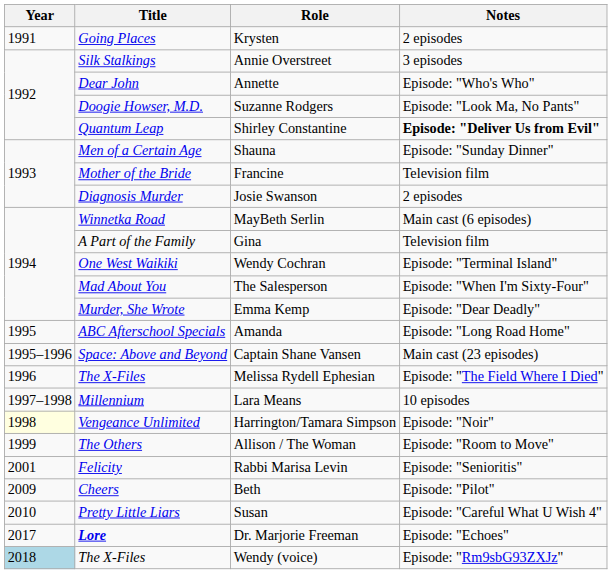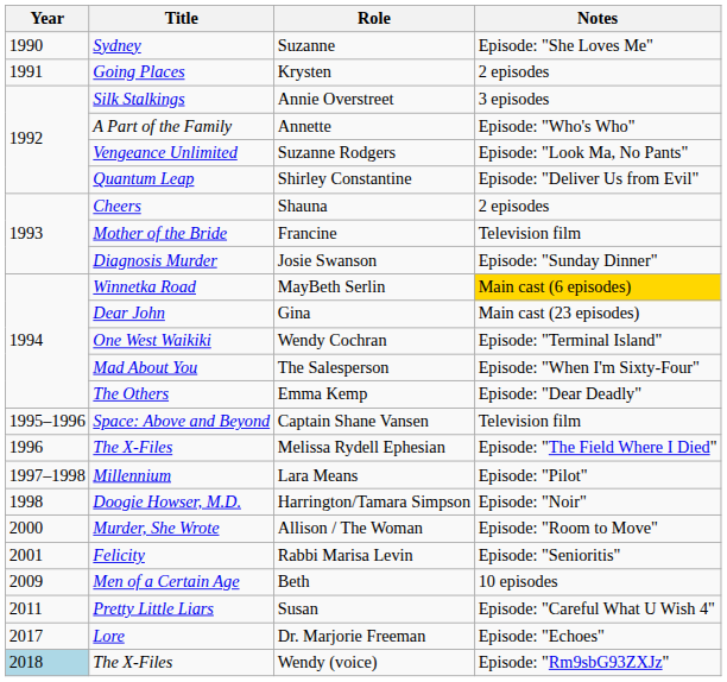 <table class="wikitable">
 <tr>
 <th>Year</th>
 <th>Title</th>
 <th>Role</th>
 <th>Notes</th>
+</tr>
+<tr>
+<td>1990</td>
+<td><em><a href='#'>Sydney</a></em></td>
+<td>Suzanne</td>
+<td>Episode: "She Loves Me"</td>
 </tr>
 <tr>
 <td>1991</td>
 <td><em><a href='#'>Going Places</a></em></td>
 <td>Krysten</td>
 <td>2 episodes</td>
 </tr>
 <tr>
 <td rowspan="4">1992</td>
 <td><em><a href='#'>Silk Stalkings</a></em></td>
 <td>Annie Overstreet</td>
 <td>3 episodes</td>
 </tr>
 <tr>
-<td><em><a href='#'>Dear John</a></em></td>
+<td><em>A Part of the Family</em></td>
 <td>Annette</td>
 <td>Episode: "Who's Who"</td>
 </tr>
 <tr>
-<td><em><a href='#'>Doogie Howser, M.D.</a></em></td>
+<td><em><a href='#'>Vengeance Unlimited</a></em></td>
 <td>Suzanne Rodgers</td>
 <td>Episode: "Look Ma, No Pants"</td>
 </tr>
 <tr>
 <td><em><a href='#'>Quantum Leap</a></em></td>
 <td>Shirley Constantine</td>
-<td><strong>Episode: "Deliver Us from Evil"</strong></td>
+<td>Episode: "Deliver Us from Evil"</td>
 </tr>
 <tr>
 <td rowspan="3">1993</td>
-<td><em><a href='#'>Men of a Certain Age</a></em></td>
+<td><em><a href='#'>Cheers</a></em></td>
 <td>Shauna</td>
-<td>Episode: "Sunday Dinner"</td>
+<td>2 episodes</td>
 </tr>
 <tr>
 <td><em><a href='#'>Mother of the Bride</a></em></td>
 <td>Francine</td>
 <td>Television film</td>
 </tr>
 <tr>
 <td><em><a href='#'>Diagnosis Murder</a></em></td>
 <td>Josie Swanson</td>
-<td>2 episodes</td>
+<td>Episode: "Sunday Dinner"</td>
 </tr>
 <tr>
 <td rowspan="5">1994</td>
 <td><em><a href='#'>Winnetka Road</a></em></td>
 <td>MayBeth Serlin</td>
-<td>Main cast (6 episodes)</td>
+<td style="background: gold;">Main cast (6 episodes)</td>
 </tr>
 <tr>
-<td><em>A Part of the Family</em></td>
+<td><em><a href='#'>Dear John</a></em></td>
 <td>Gina</td>
-<td>Television film</td>
+<td>Main cast (23 episodes)</td>
 </tr>
 <tr>
 <td><em><a href='#'>One West Waikiki</a></em></td>
 <td>Wendy Cochran</td>
 <td>Episode: "Terminal Island"</td>
 </tr>
 <tr>
 <td><em><a href='#'>Mad About You</a></em></td>
 <td>The Salesperson</td>
 <td>Episode: "When I'm Sixty-Four"</td>
 </tr>
 <tr>
-<td><em><a href='#'>Murder, She Wrote</a></em></td>
+<td><em><a href='#'>The Others</a></em></td>
 <td>Emma Kemp</td>
 <td>Episode: "Dear Deadly"</td>
-</tr>
-<tr>
-<td>1995</td>
-<td><em><a href='#'>ABC Afterschool Specials</a></em></td>
-<td>Amanda</td>
-<td>Episode: "Long Road Home"</td>
 </tr>
 <tr>
 <td>1995–1996</td>
 <td><em><a href='#'>Space: Above and Beyond</a></em></td>
 <td>Captain Shane Vansen</td>
-<td>Main cast (23 episodes)</td>
+<td>Television film</td>
 </tr>
 <tr>
 <td>1996</td>
 <td><em><a href='#'>The X-Files</a></em></td>
 <td>Melissa Rydell Ephesian</td>
 <td>Episode: "<a href='#'>The Field Where I Died</a>"</td>
 </tr>
 <tr>
 <td>1997–1998</td>
 <td><em><a href='#'>Millennium</a></em></td>
 <td>Lara Means</td>
-<td>10 episodes</td>
+<td>Episode: "Pilot"</td>
 </tr>
 <tr>
-<td style="background: lightyellow;">1998</td>
-<td><em><a href='#'>Vengeance Unlimited</a></em></td>
+<td>1998</td>
+<td><em><a href='#'>Doogie Howser, M.D.</a></em></td>
 <td>Harrington/Tamara Simpson</td>
 <td>Episode: "Noir"</td>
 </tr>
 <tr>
-<td>1999</td>
-<td><em><a href='#'>The Others</a></em></td>
+<td>2000</td>
+<td><em><a href='#'>Murder, She Wrote</a></em></td>
 <td>Allison / The Woman</td>
 <td>Episode: "Room to Move"</td>
 </tr>
 <tr>
 <td>2001</td>
 <td><em><a href='#'>Felicity</a></em></td>
 <td>Rabbi Marisa Levin</td>
 <td>Episode: "Senioritis"</td>
 </tr>
 <tr>
 <td>2009</td>
-<td><em><a href='#'>Cheers</a></em></td>
+<td><em><a href='#'>Men of a Certain Age</a></em></td>
 <td>Beth</td>
-<td>Episode: "Pilot"</td>
+<td>10 episodes</td>
 </tr>
 <tr>
-<td>2010</td>
+<td>2011</td>
 <td><em><a href='#'>Pretty Little Liars</a></em></td>
 <td>Susan</td>
 <td>Episode: "Careful What U Wish 4"</td>
 </tr>
 <tr>
 <td>2017</td>
-<td><strong><em><a href='#'>Lore</a></em></strong></td>
+<td><em><a href='#'>Lore</a></em></td>
 <td>Dr. Marjorie Freeman</td>
 <td>Episode: "Echoes"</td>
 </tr>
 <tr>
 <td style="background: lightblue;">2018</td>
 <td><em>The X-Files</em></td>
 <td>Wendy (voice)</td>
 <td>Episode: "<a href='#'>Rm9sbG93ZXJz</a>"</td>
 </tr>
 </table>
